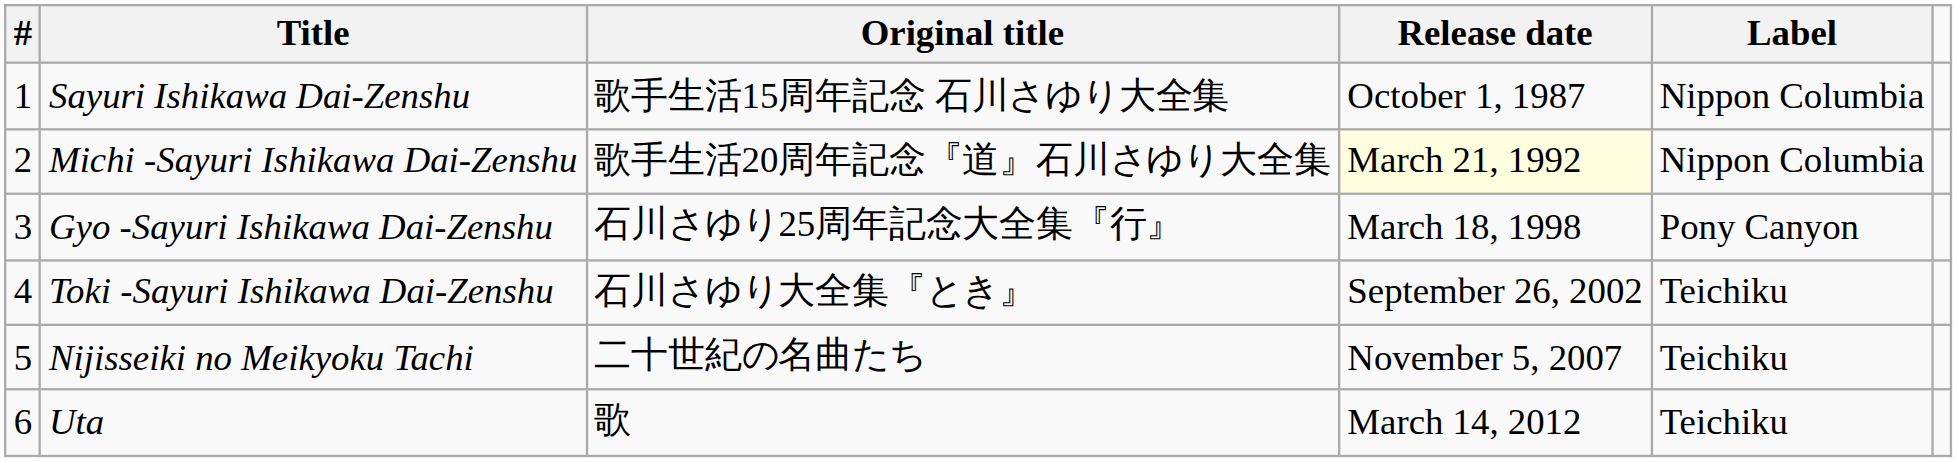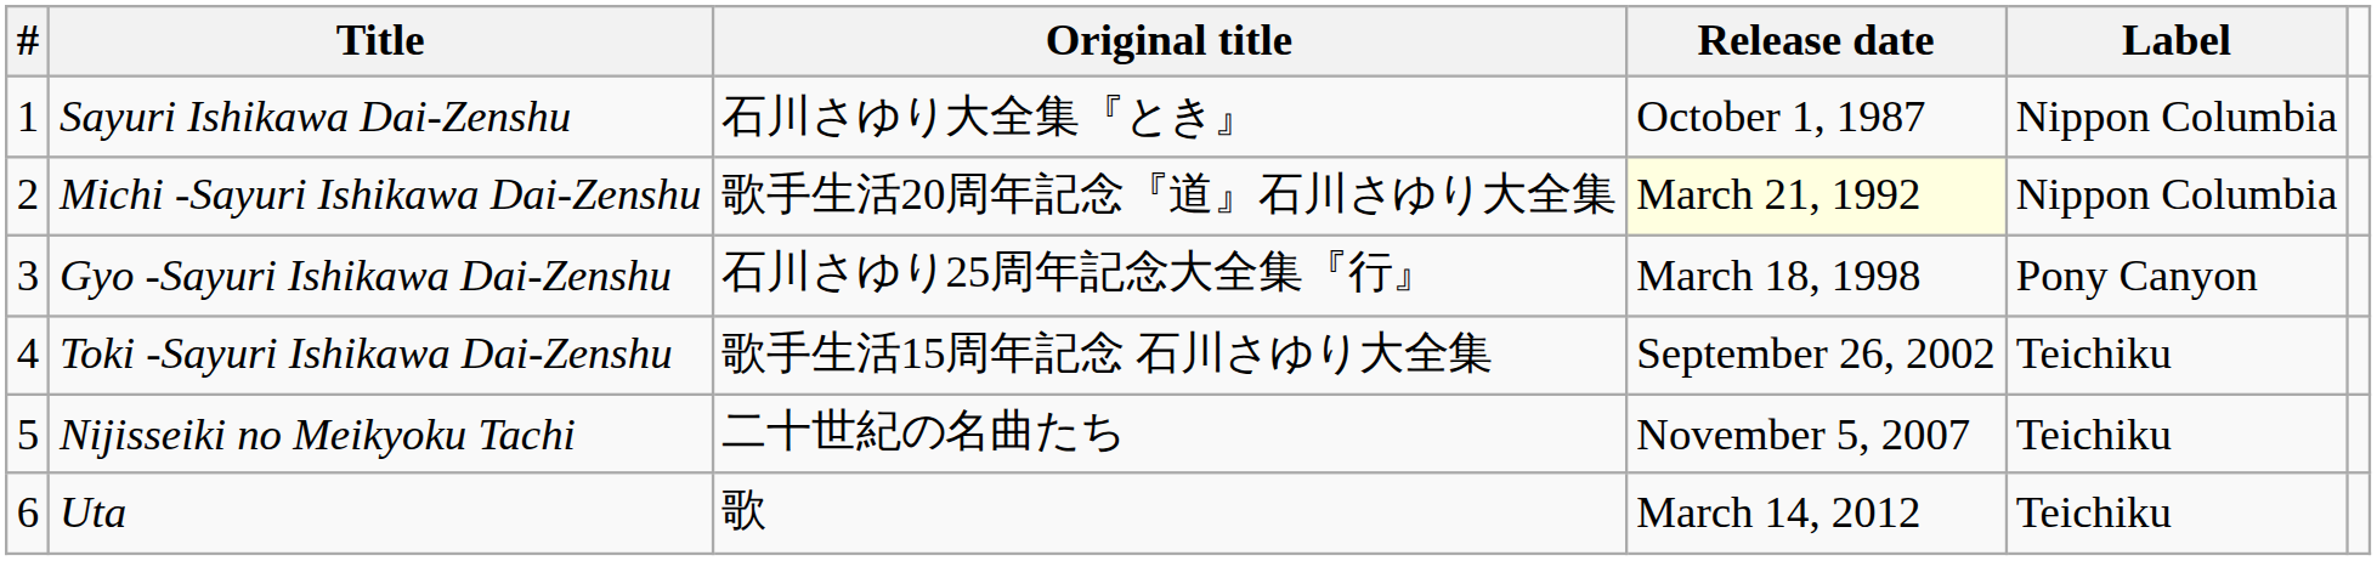 <table class="wikitable sortable">
 <tr>
 <th>#</th>
 <th>Title</th>
 <th>Original title</th>
 <th data-sort-type=>Release date</th>
 <th>Label</th>
 </tr>
 <tr>
 <td>1</td>
 <td><em>Sayuri Ishikawa Dai-Zenshu</em></td>
-<td>歌手生活15周年記念 石川さゆり大全集</td>
+<td>石川さゆり大全集『とき』</td>
 <td>October 1, 1987</td>
 <td>Nippon Columbia</td>
 <td></td>
 </tr>
 <tr>
 <td>2</td>
 <td><em>Michi -Sayuri Ishikawa Dai-Zenshu</em></td>
 <td>歌手生活20周年記念『道』石川さゆり大全集</td>
 <td style="background: lightyellow;">March 21, 1992</td>
 <td>Nippon Columbia</td>
 <td></td>
 </tr>
 <tr>
 <td>3</td>
 <td><em>Gyo -Sayuri Ishikawa Dai-Zenshu</em></td>
 <td>石川さゆり25周年記念大全集『行』</td>
 <td>March 18, 1998</td>
 <td>Pony Canyon</td>
 <td></td>
 </tr>
 <tr>
 <td>4</td>
 <td><em>Toki -Sayuri Ishikawa Dai-Zenshu</em></td>
-<td>石川さゆり大全集『とき』</td>
+<td>歌手生活15周年記念 石川さゆり大全集</td>
 <td>September 26, 2002</td>
 <td>Teichiku</td>
 <td></td>
 </tr>
 <tr>
 <td>5</td>
 <td><em>Nijisseiki no Meikyoku Tachi</em></td>
 <td>二十世紀の名曲たち</td>
 <td>November 5, 2007</td>
 <td>Teichiku</td>
 <td></td>
 </tr>
 <tr>
 <td>6</td>
 <td><em>Uta</em></td>
 <td>歌</td>
 <td>March 14, 2012</td>
 <td>Teichiku</td>
 <td></td>
 </tr>
 </table>
